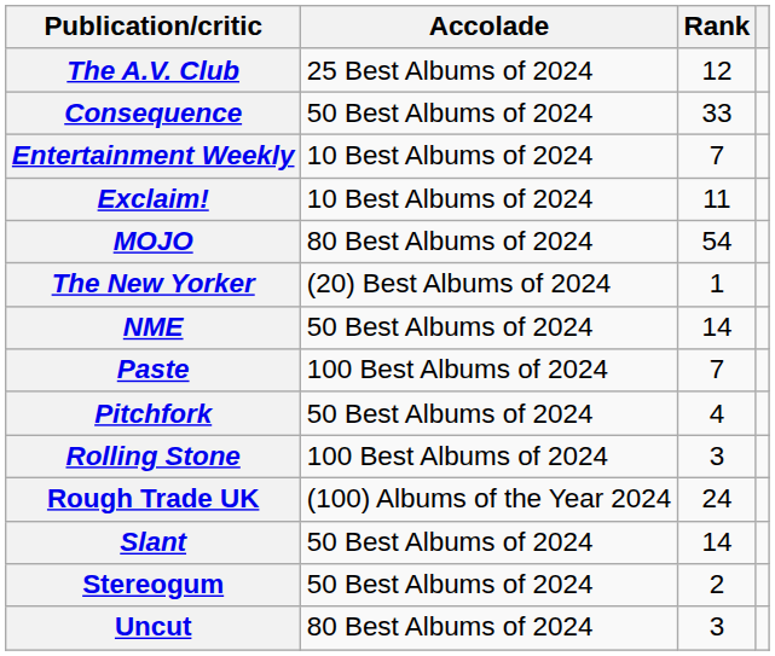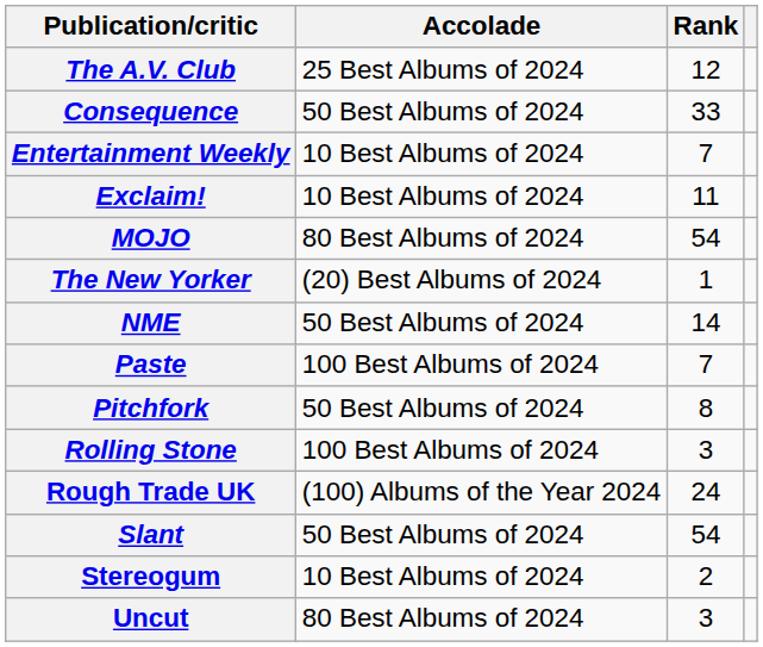 <table class="wikitable sortable plainrowheaders">
 <tr>
 <th scope="col">Publication/critic</th>
 <th scope="col">Accolade</th>
 <th scope="col">Rank</th>
 <th scope="col" class="unsortable"></th>
 </tr>
 <tr>
 <th scope="row"><em><a href='#'>The A.V. Club</a></em></th>
 <td>25 Best Albums of 2024</td>
 <td style="text-align: center;">12</td>
 <td style="text-align: center;"></td>
 </tr>
 <tr>
 <th scope="row"><em><a href='#'>Consequence</a></em></th>
 <td>50 Best Albums of 2024</td>
 <td style="text-align: center;">33</td>
 <td style="text-align: center;"></td>
 </tr>
 <tr>
 <th scope="row"><em><a href='#'>Entertainment Weekly</a></em></th>
 <td>10 Best Albums of 2024</td>
 <td style="text-align: center;">7</td>
 <td style="text-align: center;"></td>
 </tr>
 <tr>
 <th scope="row"><em><a href='#'>Exclaim!</a></em></th>
 <td>10 Best Albums of 2024</td>
 <td style="text-align: center;">11</td>
 <td style="text-align: center;"></td>
 </tr>
 <tr>
 <th scope="row"><em><a href='#'>MOJO</a></em></th>
 <td>80 Best Albums of 2024</td>
 <td style="text-align: center;">54</td>
 <td style="text-align: center;"></td>
 </tr>
 <tr>
 <th scope='row'><em><a href='#'>The New Yorker</a></em></th>
 <td>(20) Best Albums of 2024</td>
 <td style="text-align: center;">1</td>
 <td style="text-align: center;"></td>
 </tr>
 <tr>
 <th scope="row"><em><a href='#'>NME</a></em></th>
 <td>50 Best Albums of 2024</td>
 <td style="text-align: center;">14</td>
 <td style="text-align: center;"></td>
 </tr>
 <tr>
 <th scope="row"><em><a href='#'>Paste</a></em></th>
 <td>100 Best Albums of 2024</td>
 <td style="text-align: center;">7</td>
 <td style="text-align: center;"></td>
 </tr>
 <tr>
 <th scope="row"><em><a href='#'>Pitchfork</a></em></th>
 <td>50 Best Albums of 2024</td>
-<td style="text-align: center;">4</td>
+<td style="text-align: center;">8</td>
 <td style="text-align: center;"></td>
 </tr>
 <tr>
 <th scope="row"><em><a href='#'>Rolling Stone</a></em></th>
 <td>100 Best Albums of 2024</td>
 <td style="text-align: center;">3</td>
 <td style="text-align: center;"></td>
 </tr>
 <tr>
 <th scope="row"><a href='#'>Rough Trade UK</a></th>
 <td>(100) Albums of the Year 2024</td>
 <td style="text-align: center;">24</td>
 <td style="text-align: center;"></td>
 </tr>
 <tr>
 <th scope="row"><em><a href='#'>Slant</a></th>
 <td>50 Best Albums of 2024</td>
-<td style="text-align: center;">14</td>
+<td style="text-align: center;">54</td>
 <td style="text-align: center;"></td>
 </tr>
 <tr>
 <th scope="row"></em><a href='#'>Stereogum</a><em></th>
-<td>50 Best Albums of 2024</td>
+<td>10 Best Albums of 2024</td>
 <td style="text-align: center;">2</td>
 <td style="text-align: center;"></td>
 </tr>
 <tr>
 <th scope="row"></em><a href='#'>Uncut</a><em></th>
 <td>80 Best Albums of 2024</td>
 <td style="text-align: center;">3</td>
 <td style="text-align: center;"></td>
 </tr>
 </table>
